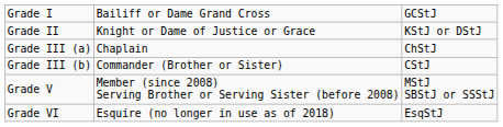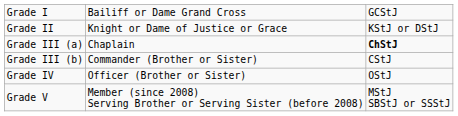 <table class="wikitable">
 <tr>
 <td>Grade I</td>
 <td>Bailiff or Dame Grand Cross</td>
 <td>GCStJ</td>
 </tr>
 <tr>
 <td>Grade II</td>
 <td>Knight or Dame of Justice or Grace</td>
 <td>KStJ or DStJ</td>
 </tr>
 <tr>
 <td>Grade III (a)</td>
 <td>Chaplain</td>
-<td>ChStJ</td>
+<td><strong>ChStJ</strong></td>
 </tr>
 <tr>
 <td>Grade III (b)</td>
 <td>Commander (Brother or Sister)</td>
 <td>CStJ</td>
 </tr>
 <tr>
+<td>Grade IV</td>
+<td>Officer (Brother or Sister)</td>
+<td>OStJ</td>
+</tr>
+<tr>
 <td>Grade V</td>
 <td>Member (since 2008)<br>Serving Brother or Serving Sister (before 2008)</td>
 <td>MStJ<br>SBStJ or SSStJ</td>
 </tr>
-<tr>
-<td>Grade VI</td>
-<td>Esquire (no longer in use as of 2018)</td>
-<td>EsqStJ</td>
-</tr>
 </table>
